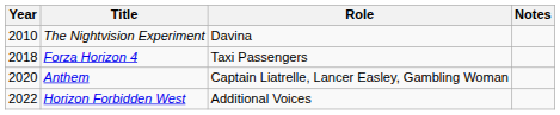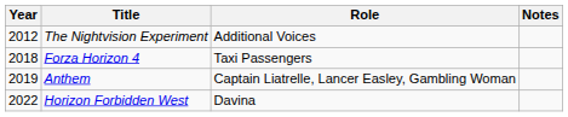 <table class="wikitable sortable">
 <tr>
 <th>Year</th>
 <th>Title</th>
 <th>Role</th>
 <th class="unsortable">Notes</th>
 </tr>
 <tr>
-<td>2010</td>
+<td>2012</td>
 <td><em>The Nightvision Experiment</em></td>
-<td>Davina</td>
+<td>Additional Voices</td>
 <td></td>
 </tr>
 <tr>
 <td>2018</td>
 <td><em><a href='#'>Forza Horizon 4</a></em></td>
 <td>Taxi Passengers</td>
 <td></td>
 </tr>
 <tr>
-<td>2020</td>
+<td>2019</td>
 <td><em><a href='#'>Anthem</a></em></td>
 <td>Captain Liatrelle, Lancer Easley, Gambling Woman</td>
 <td></td>
 </tr>
 <tr>
 <td>2022</td>
 <td><em><a href='#'>Horizon Forbidden West</a></em></td>
-<td>Additional Voices</td>
+<td>Davina</td>
 <td></td>
 </tr>
 </table>
